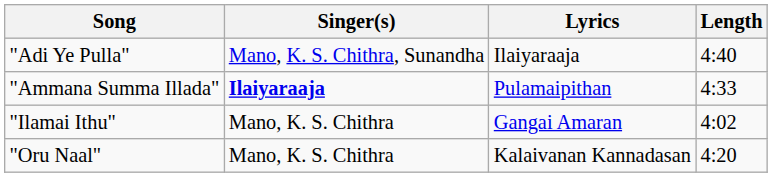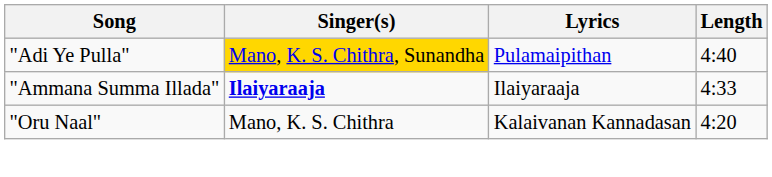 <table class="wikitable" style="font-size:95%;">
 <tr>
 <th>Song</th>
 <th>Singer(s)</th>
 <th>Lyrics</th>
 <th>Length</th>
 </tr>
 <tr>
 <td>"Adi Ye Pulla"</td>
-<td><a href='#'>Mano</a>, <a href='#'>K. S. Chithra</a>, Sunandha</td>
-<td>Ilaiyaraaja</td>
+<td style="background: gold;"><a href='#'>Mano</a>, <a href='#'>K. S. Chithra</a>, Sunandha</td>
+<td><a href='#'>Pulamaipithan</a></td>
 <td>4:40</td>
 </tr>
 <tr>
 <td>"Ammana Summa Illada"</td>
 <td><strong><a href='#'>Ilaiyaraaja</a></strong></td>
-<td><a href='#'>Pulamaipithan</a></td>
+<td>Ilaiyaraaja</td>
 <td>4:33</td>
-</tr>
-<tr>
-<td>"Ilamai Ithu"</td>
-<td>Mano, K. S. Chithra</td>
-<td><a href='#'>Gangai Amaran</a></td>
-<td>4:02</td>
 </tr>
 <tr>
 <td>"Oru Naal"</td>
 <td>Mano, K. S. Chithra</td>
 <td>Kalaivanan Kannadasan</td>
 <td>4:20</td>
 </tr>
 </table>
